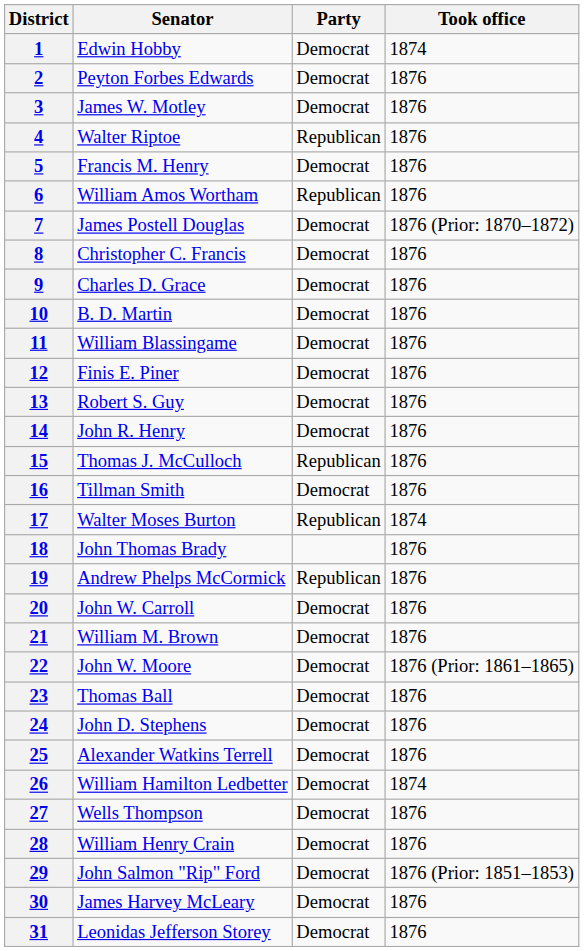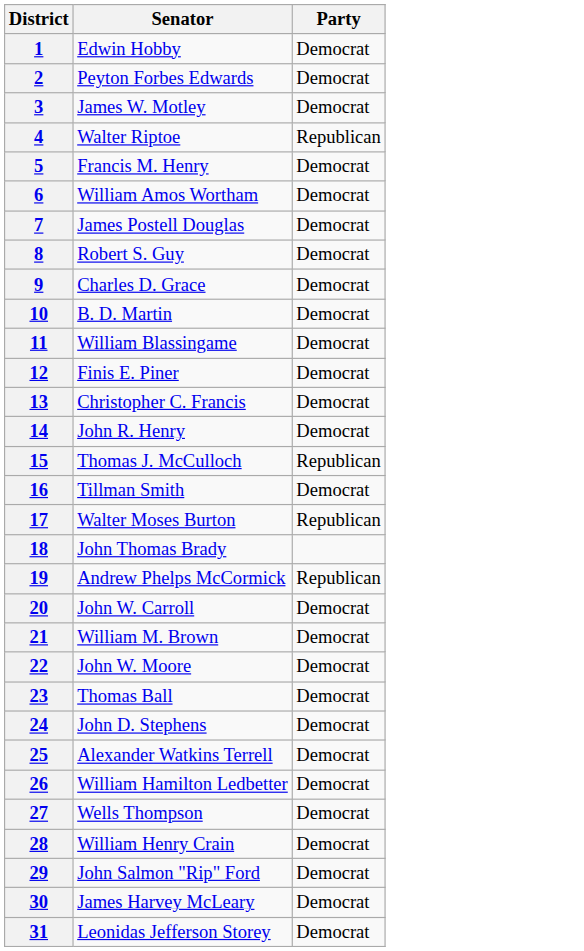 <table class="wikitable">
 <tr>
 <th>District</th>
 <th>Senator</th>
 <th>Party</th>
-<th>Took office</th>
 </tr>
 <tr>
 <th><a href='#'>1</a></th>
 <td><a href='#'>Edwin Hobby</a></td>
 <td>Democrat</td>
-<td>1874</td>
 </tr>
 <tr>
 <th><a href='#'>2</a></th>
 <td><a href='#'>Peyton Forbes Edwards</a></td>
 <td>Democrat</td>
-<td>1876</td>
 </tr>
 <tr>
 <th><a href='#'>3</a></th>
 <td><a href='#'>James W. Motley</a></td>
 <td>Democrat</td>
-<td>1876</td>
 </tr>
 <tr>
 <th><a href='#'>4</a></th>
 <td><a href='#'>Walter Riptoe</a></td>
 <td>Republican</td>
-<td>1876</td>
 </tr>
 <tr>
 <th><a href='#'>5</a></th>
 <td><a href='#'>Francis M. Henry</a></td>
 <td>Democrat</td>
-<td>1876</td>
 </tr>
 <tr>
 <th><a href='#'>6</a></th>
 <td><a href='#'>William Amos Wortham</a></td>
-<td>Republican</td>
-<td>1876</td>
+<td>Democrat</td>
 </tr>
 <tr>
 <th><a href='#'>7</a></th>
 <td><a href='#'>James Postell Douglas</a></td>
 <td>Democrat</td>
-<td>1876 (Prior: 1870–1872)</td>
 </tr>
 <tr>
 <th><a href='#'>8</a></th>
-<td><a href='#'>Christopher C. Francis</a></td>
+<td><a href='#'>Robert S. Guy</a></td>
 <td>Democrat</td>
-<td>1876</td>
 </tr>
 <tr>
 <th><a href='#'>9</a></th>
 <td><a href='#'>Charles D. Grace</a></td>
 <td>Democrat</td>
-<td>1876</td>
 </tr>
 <tr>
 <th><a href='#'>10</a></th>
 <td><a href='#'>B. D. Martin</a></td>
 <td>Democrat</td>
-<td>1876</td>
 </tr>
 <tr>
 <th><a href='#'>11</a></th>
 <td><a href='#'>William Blassingame</a></td>
 <td>Democrat</td>
-<td>1876</td>
 </tr>
 <tr>
 <th><a href='#'>12</a></th>
 <td><a href='#'>Finis E. Piner</a></td>
 <td>Democrat</td>
-<td>1876</td>
 </tr>
 <tr>
 <th><a href='#'>13</a></th>
-<td><a href='#'>Robert S. Guy</a></td>
+<td><a href='#'>Christopher C. Francis</a></td>
 <td>Democrat</td>
-<td>1876</td>
 </tr>
 <tr>
 <th><a href='#'>14</a></th>
 <td><a href='#'>John R. Henry</a></td>
 <td>Democrat</td>
-<td>1876</td>
 </tr>
 <tr>
 <th><a href='#'>15</a></th>
 <td><a href='#'>Thomas J. McCulloch</a></td>
 <td>Republican</td>
-<td>1876</td>
 </tr>
 <tr>
 <th><a href='#'>16</a></th>
 <td><a href='#'>Tillman Smith</a></td>
 <td>Democrat</td>
-<td>1876</td>
 </tr>
 <tr>
 <th><a href='#'>17</a></th>
 <td><a href='#'>Walter Moses Burton</a></td>
 <td>Republican</td>
-<td>1874</td>
 </tr>
 <tr>
 <th><a href='#'>18</a></th>
 <td><a href='#'>John Thomas Brady</a></td>
 <td></td>
-<td>1876</td>
 </tr>
 <tr>
 <th><a href='#'>19</a></th>
 <td><a href='#'>Andrew Phelps McCormick</a></td>
 <td>Republican</td>
-<td>1876</td>
 </tr>
 <tr>
 <th><a href='#'>20</a></th>
 <td><a href='#'>John W. Carroll</a></td>
 <td>Democrat</td>
-<td>1876</td>
 </tr>
 <tr>
 <th><a href='#'>21</a></th>
 <td><a href='#'>William M. Brown</a></td>
 <td>Democrat</td>
-<td>1876</td>
 </tr>
 <tr>
 <th><a href='#'>22</a></th>
 <td><a href='#'>John W. Moore</a></td>
 <td>Democrat</td>
-<td>1876 (Prior: 1861–1865)</td>
 </tr>
 <tr>
 <th><a href='#'>23</a></th>
 <td><a href='#'>Thomas Ball</a></td>
 <td>Democrat</td>
-<td>1876</td>
 </tr>
 <tr>
 <th><a href='#'>24</a></th>
 <td><a href='#'>John D. Stephens</a></td>
 <td>Democrat</td>
-<td>1876</td>
 </tr>
 <tr>
 <th><a href='#'>25</a></th>
 <td><a href='#'>Alexander Watkins Terrell</a></td>
 <td>Democrat</td>
-<td>1876</td>
 </tr>
 <tr>
 <th><a href='#'>26</a></th>
 <td><a href='#'>William Hamilton Ledbetter</a></td>
 <td>Democrat</td>
-<td>1874</td>
 </tr>
 <tr>
 <th><a href='#'>27</a></th>
 <td><a href='#'>Wells Thompson</a></td>
 <td>Democrat</td>
-<td>1876</td>
 </tr>
 <tr>
 <th><a href='#'>28</a></th>
 <td><a href='#'>William Henry Crain</a></td>
 <td>Democrat</td>
-<td>1876</td>
 </tr>
 <tr>
 <th><a href='#'>29</a></th>
 <td><a href='#'>John Salmon "Rip" Ford</a></td>
 <td>Democrat</td>
-<td>1876 (Prior: 1851–1853)</td>
 </tr>
 <tr>
 <th><a href='#'>30</a></th>
 <td><a href='#'>James Harvey McLeary</a></td>
 <td>Democrat</td>
-<td>1876</td>
 </tr>
 <tr>
 <th><a href='#'>31</a></th>
 <td><a href='#'>Leonidas Jefferson Storey</a></td>
 <td>Democrat</td>
-<td>1876</td>
 </tr>
 </table>
